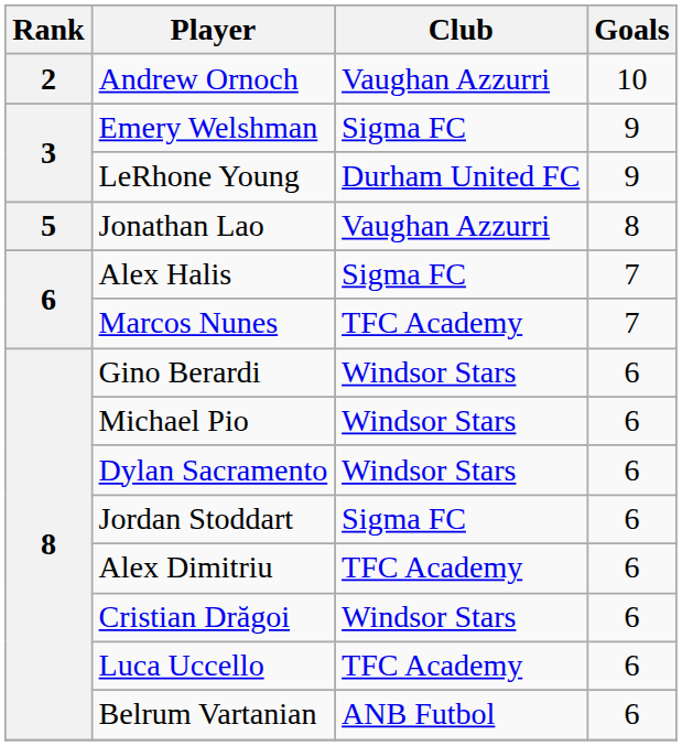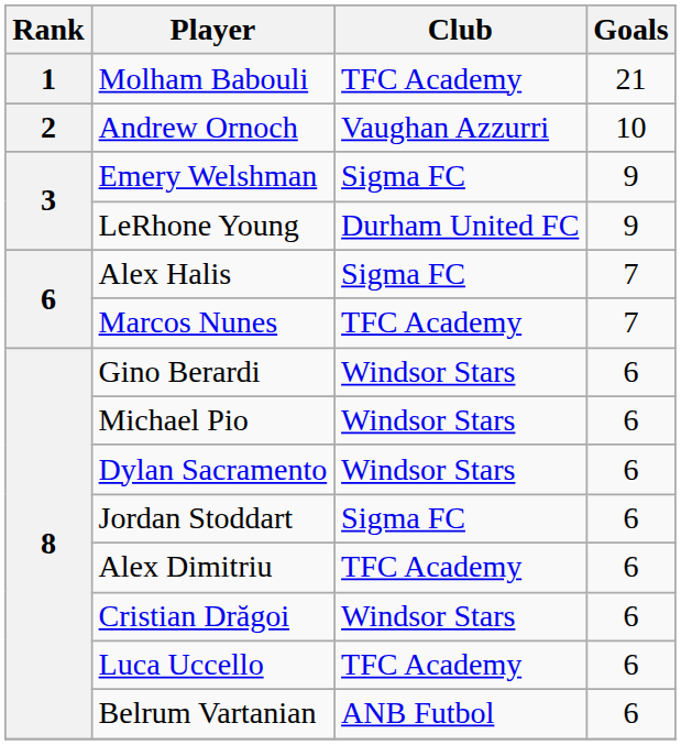 <table class="wikitable">
 <tr>
 <th>Rank</th>
 <th>Player</th>
 <th>Club</th>
 <th>Goals</th>
+</tr>
+<tr>
+<th rowspan="1">1</th>
+<td> <a href='#'>Molham Babouli</a></td>
+<td><a href='#'>TFC Academy</a></td>
+<td style="text-align:center;">21</td>
 </tr>
 <tr>
 <th rowspan="1">2</th>
 <td> <a href='#'>Andrew Ornoch</a></td>
 <td><a href='#'>Vaughan Azzurri</a></td>
 <td style="text-align:center;">10</td>
 </tr>
 <tr>
 <th rowspan="2">3</th>
 <td> <a href='#'>Emery Welshman</a></td>
 <td><a href='#'>Sigma FC</a></td>
 <td style="text-align:center;">9</td>
 </tr>
 <tr>
 <td> LeRhone Young</td>
 <td><a href='#'>Durham United FC</a></td>
 <td style="text-align:center;">9</td>
-</tr>
-<tr>
-<th rowspan="1">5</th>
-<td> Jonathan Lao</td>
-<td><a href='#'>Vaughan Azzurri</a></td>
-<td style="text-align:center;">8</td>
 </tr>
 <tr>
 <th rowspan="2">6</th>
 <td> Alex Halis</td>
 <td><a href='#'>Sigma FC</a></td>
 <td style="text-align:center;">7</td>
 </tr>
 <tr>
 <td> <a href='#'>Marcos Nunes</a></td>
 <td><a href='#'>TFC Academy</a></td>
 <td style="text-align:center;">7</td>
 </tr>
 <tr>
 <th rowspan="8">8</th>
 <td> Gino Berardi</td>
 <td><a href='#'>Windsor Stars</a></td>
 <td style="text-align:center;">6</td>
 </tr>
 <tr>
 <td> Michael Pio</td>
 <td><a href='#'>Windsor Stars</a></td>
 <td style="text-align:center;">6</td>
 </tr>
 <tr>
 <td> <a href='#'>Dylan Sacramento</a></td>
 <td><a href='#'>Windsor Stars</a></td>
 <td style="text-align:center;">6</td>
 </tr>
 <tr>
 <td> Jordan Stoddart</td>
 <td><a href='#'>Sigma FC</a></td>
 <td style="text-align:center;">6</td>
 </tr>
 <tr>
 <td> Alex Dimitriu</td>
 <td><a href='#'>TFC Academy</a></td>
 <td style="text-align:center;">6</td>
 </tr>
 <tr>
 <td> <a href='#'>Cristian Drăgoi</a></td>
 <td><a href='#'>Windsor Stars</a></td>
 <td style="text-align:center;">6</td>
 </tr>
 <tr>
 <td> <a href='#'>Luca Uccello</a></td>
 <td><a href='#'>TFC Academy</a></td>
 <td style="text-align:center;">6</td>
 </tr>
 <tr>
 <td> Belrum Vartanian</td>
 <td><a href='#'>ANB Futbol</a></td>
 <td style="text-align:center;">6</td>
 </tr>
 <tr>
 </tr>
 </table>
